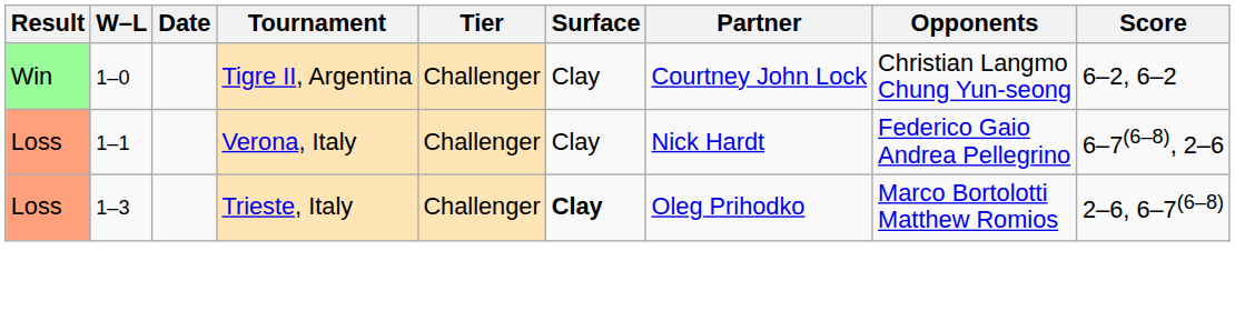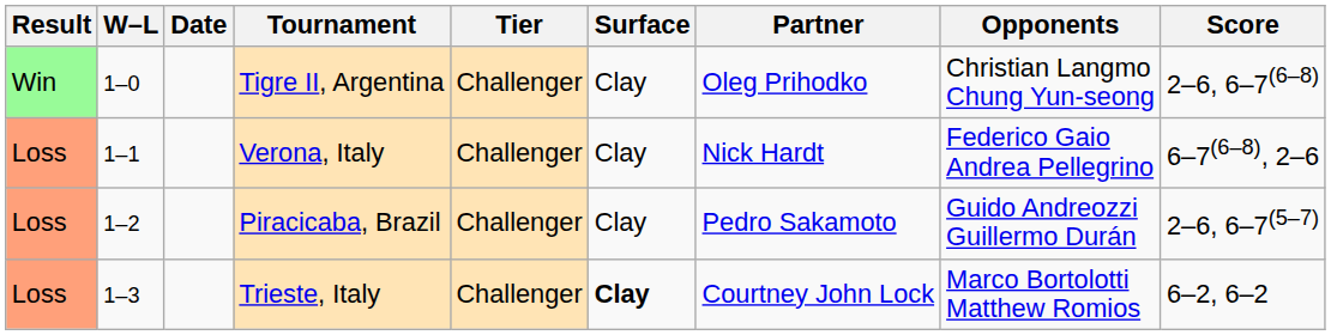 <table class="sortable wikitable">
 <tr>
 <th>Result</th>
 <th class="unsortable">W–L</th>
 <th>Date</th>
 <th>Tournament</th>
 <th>Tier</th>
 <th>Surface</th>
 <th>Partner</th>
 <th>Opponents</th>
 <th class="unsortable">Score</th>
 </tr>
 <tr>
 <td bgcolor=98FB98>Win</td>
 <td><small>1–0</small></td>
 <td><a href='#'></a></td>
 <td style="background:moccasin;"><a href='#'>Tigre II</a>, Argentina</td>
 <td style="background:moccasin;">Challenger</td>
 <td>Clay</td>
-<td> <a href='#'>Courtney John Lock</a></td>
+<td> <a href='#'>Oleg Prihodko</a></td>
 <td> Christian Langmo<br> <a href='#'>Chung Yun-seong</a></td>
-<td>6–2, 6–2</td>
+<td>2–6, 6–7<sup>(6–8)</sup></td>
 </tr>
 <tr>
 <td bgcolor=FFA07A>Loss</td>
 <td><small>1–1</small></td>
 <td><a href='#'></a></td>
 <td style="background:moccasin;"><a href='#'>Verona</a>, Italy</td>
 <td style="background:moccasin;">Challenger</td>
 <td>Clay</td>
 <td> <a href='#'>Nick Hardt</a></td>
 <td> <a href='#'>Federico Gaio</a><br> <a href='#'>Andrea Pellegrino</a></td>
 <td>6–7<sup>(6–8)</sup>, 2–6</td>
 </tr>
 <tr>
 <td bgcolor=FFA07A>Loss</td>
+<td><small>1–2</small></td>
+<td><a href='#'></a></td>
+<td style="background:moccasin;"><a href='#'>Piracicaba</a>, Brazil</td>
+<td style="background:moccasin;">Challenger</td>
+<td>Clay</td>
+<td> <a href='#'>Pedro Sakamoto</a></td>
+<td> <a href='#'>Guido Andreozzi</a><br> <a href='#'>Guillermo Durán</a></td>
+<td>2–6, 6–7<sup>(5–7)</sup></td>
+</tr>
+<tr>
+<td bgcolor=FFA07A>Loss</td>
 <td><small>1–3</small></td>
 <td><a href='#'></a></td>
 <td style="background:moccasin;"><a href='#'>Trieste</a>, Italy</td>
 <td style="background:moccasin;">Challenger</td>
 <td><strong>Clay</strong></td>
-<td> <a href='#'>Oleg Prihodko</a></td>
+<td> <a href='#'>Courtney John Lock</a></td>
 <td> <a href='#'>Marco Bortolotti</a><br> <a href='#'>Matthew Romios</a></td>
-<td>2–6, 6–7<sup>(6–8)</sup></td>
+<td>6–2, 6–2</td>
 </tr>
 </table>
